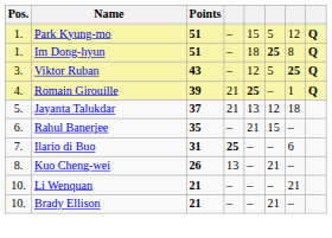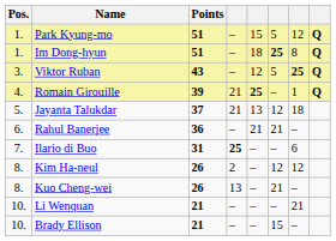 <table class="wikitable">
 <tr>
 <th width=10px>Pos.</th>
 <th width=200px>Name</th>
 <th width=20px>Points</th>
 <th width=20px></th>
 <th width=20px></th>
 <th width=20px></th>
 <th width=20px></th>
 <th width=20px></th>
 </tr>
 <tr style="background:#f7f6a8;">
 <td align=center>1.</td>
 <td> <a href='#'>Park Kyung-mo</a></td>
 <td><strong>51</strong></td>
 <td>–</td>
 <td>15</td>
 <td>5</td>
 <td>12</td>
 <td><strong>Q</strong></td>
 </tr>
 <tr style="background:#f7f6a8;">
 <td align=center>1.</td>
 <td> <a href='#'>Im Dong-hyun</a></td>
 <td><strong>51</strong></td>
 <td>–</td>
 <td>18</td>
 <td><strong>25</strong></td>
 <td>8</td>
 <td><strong>Q</strong></td>
 </tr>
 <tr style="background:#f7f6a8;">
 <td align=center>3.</td>
 <td> <a href='#'>Viktor Ruban</a></td>
 <td><strong>43</strong></td>
 <td>–</td>
 <td>12</td>
 <td>5</td>
 <td><strong>25</strong></td>
 <td><strong>Q</strong></td>
 </tr>
 <tr style="background:#f7f6a8;">
 <td align=center>4.</td>
 <td> <a href='#'>Romain Girouille</a></td>
 <td><strong>39</strong></td>
 <td>21</td>
 <td><strong>25</strong></td>
 <td>–</td>
 <td>1</td>
 <td><strong>Q</strong></td>
 </tr>
 <tr>
 <td align=center>5.</td>
 <td> <a href='#'>Jayanta Talukdar</a></td>
 <td><strong>37</strong></td>
 <td>21</td>
 <td>13</td>
 <td>12</td>
 <td>18</td>
 <td></td>
 </tr>
 <tr>
 <td align=center>6.</td>
 <td> <a href='#'>Rahul Banerjee</a></td>
-<td><strong>35</strong></td>
+<td><strong>36</strong></td>
 <td>–</td>
 <td>21</td>
-<td>15</td>
+<td>21</td>
 <td>–</td>
 <td></td>
 </tr>
 <tr>
 <td align=center>7.</td>
 <td> <a href='#'>Ilario di Buo</a></td>
 <td><strong>31</strong></td>
 <td><strong>25</strong></td>
 <td>–</td>
 <td>–</td>
 <td>6</td>
+<td></td>
+</tr>
+<tr>
+<td align=center>8.</td>
+<td> <a href='#'>Kim Ha-neul</a></td>
+<td><strong>26</strong></td>
+<td>2</td>
+<td>–</td>
+<td>12</td>
+<td>12</td>
 <td></td>
 </tr>
 <tr>
 <td align=center>8.</td>
 <td> <a href='#'>Kuo Cheng-wei</a></td>
 <td><strong>26</strong></td>
 <td>13</td>
 <td>–</td>
 <td>21</td>
 <td>–</td>
 <td></td>
 </tr>
 <tr>
 <td align=center>10.</td>
 <td> <a href='#'>Li Wenquan</a></td>
 <td><strong>21</strong></td>
 <td>–</td>
 <td>–</td>
 <td>–</td>
 <td>21</td>
 <td></td>
 </tr>
 <tr>
 <td align=center>10.</td>
 <td> <a href='#'>Brady Ellison</a></td>
 <td><strong>21</strong></td>
 <td>–</td>
 <td>–</td>
-<td>21</td>
+<td>15</td>
 <td>–</td>
 <td></td>
 </tr>
 </table>
